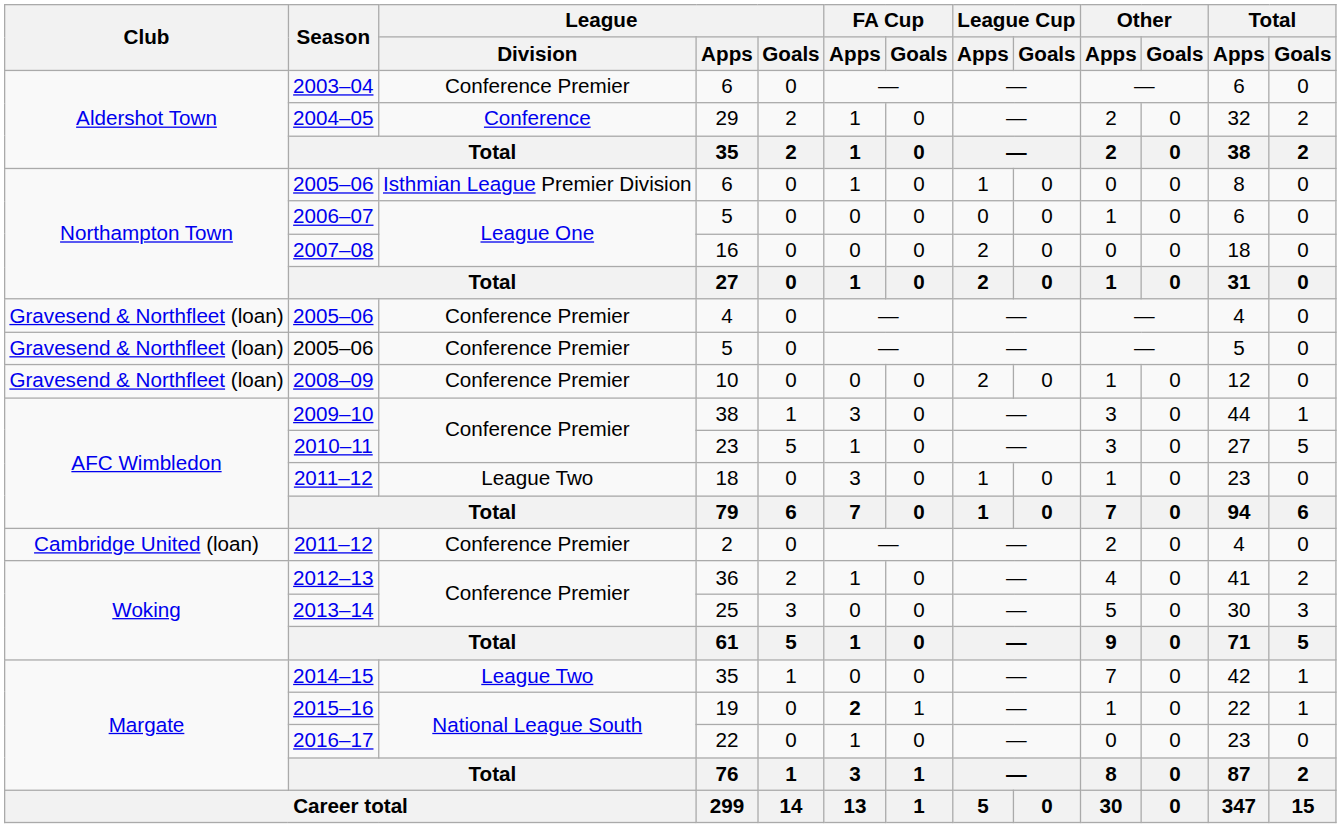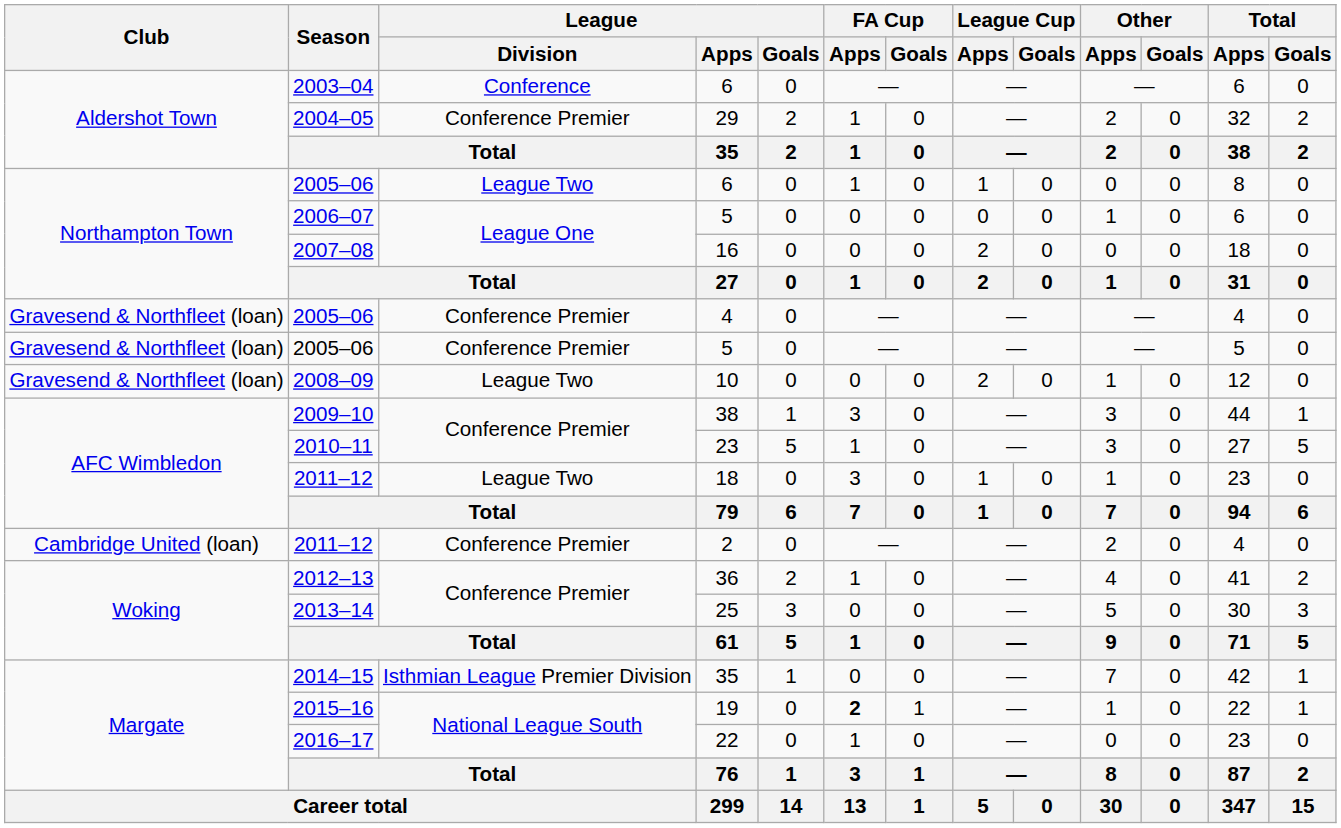 <table class="wikitable" style="text-align: center">
 <tr>
 <th rowspan="2">Club</th>
 <th rowspan="2">Season</th>
 <th colspan="3">League</th>
 <th colspan="2">FA Cup</th>
 <th colspan="2">League Cup</th>
 <th colspan="2">Other</th>
 <th colspan="2">Total</th>
 </tr>
 <tr>
 <th>Division</th>
 <th>Apps</th>
 <th>Goals</th>
 <th>Apps</th>
 <th>Goals</th>
 <th>Apps</th>
 <th>Goals</th>
 <th>Apps</th>
 <th>Goals</th>
 <th>Apps</th>
 <th>Goals</th>
 </tr>
 <tr>
 <td rowspan="3"><a href='#'>Aldershot Town</a></td>
 <td><a href='#'>2003–04</a></td>
-<td>Conference Premier</td>
+<td><a href='#'>Conference</a></td>
 <td>6</td>
 <td>0</td>
 <td colspan="2">—</td>
 <td colspan="2">—</td>
 <td colspan="2">—</td>
 <td>6</td>
 <td>0</td>
 </tr>
 <tr>
 <td><a href='#'>2004–05</a></td>
-<td><a href='#'>Conference</a></td>
+<td>Conference Premier</td>
 <td>29</td>
 <td>2</td>
 <td>1</td>
 <td>0</td>
 <td colspan="2">—</td>
 <td>2</td>
 <td>0</td>
 <td>32</td>
 <td>2</td>
 </tr>
 <tr>
 <th colspan="2">Total</th>
 <th>35</th>
 <th>2</th>
 <th>1</th>
 <th>0</th>
 <th colspan="2">—</th>
 <th>2</th>
 <th>0</th>
 <th>38</th>
 <th>2</th>
 </tr>
 <tr>
 <td rowspan="4"><a href='#'>Northampton Town</a></td>
 <td><a href='#'>2005–06</a></td>
-<td><a href='#'>Isthmian League</a> Premier Division</td>
+<td><a href='#'>League Two</a></td>
 <td>6</td>
 <td>0</td>
 <td>1</td>
 <td>0</td>
 <td>1</td>
 <td>0</td>
 <td>0</td>
 <td>0</td>
 <td>8</td>
 <td>0</td>
 </tr>
 <tr>
 <td><a href='#'>2006–07</a></td>
 <td rowspan="2"><a href='#'>League One</a></td>
 <td>5</td>
 <td>0</td>
 <td>0</td>
 <td>0</td>
 <td>0</td>
 <td>0</td>
 <td>1</td>
 <td>0</td>
 <td>6</td>
 <td>0</td>
 </tr>
 <tr>
 <td><a href='#'>2007–08</a></td>
 <td>16</td>
 <td>0</td>
 <td>0</td>
 <td>0</td>
 <td>2</td>
 <td>0</td>
 <td>0</td>
 <td>0</td>
 <td>18</td>
 <td>0</td>
 </tr>
 <tr>
 <th colspan="2">Total</th>
 <th>27</th>
 <th>0</th>
 <th>1</th>
 <th>0</th>
 <th>2</th>
 <th>0</th>
 <th>1</th>
 <th>0</th>
 <th>31</th>
 <th>0</th>
 </tr>
 <tr>
 <td><a href='#'>Gravesend & Northfleet</a> (loan)</td>
 <td><a href='#'>2005–06</a></td>
 <td>Conference Premier</td>
 <td>4</td>
 <td>0</td>
 <td colspan="2">—</td>
 <td colspan="2">—</td>
 <td colspan="2">—</td>
 <td>4</td>
 <td>0</td>
 </tr>
 <tr>
 <td><a href='#'>Gravesend & Northfleet</a> (loan)</td>
 <td>2005–06</td>
 <td>Conference Premier</td>
 <td>5</td>
 <td>0</td>
 <td colspan="2">—</td>
 <td colspan="2">—</td>
 <td colspan="2">—</td>
 <td>5</td>
 <td>0</td>
 </tr>
 <tr>
 <td><a href='#'>Gravesend & Northfleet</a> (loan)</td>
 <td><a href='#'>2008–09</a></td>
-<td>Conference Premier</td>
+<td>League Two</td>
 <td>10</td>
 <td>0</td>
 <td>0</td>
 <td>0</td>
 <td>2</td>
 <td>0</td>
 <td>1</td>
 <td>0</td>
 <td>12</td>
 <td>0</td>
 </tr>
 <tr>
 <td rowspan="4"><a href='#'>AFC Wimbledon</a></td>
 <td><a href='#'>2009–10</a></td>
 <td rowspan="2">Conference Premier</td>
 <td>38</td>
 <td>1</td>
 <td>3</td>
 <td>0</td>
 <td colspan="2">—</td>
 <td>3</td>
 <td>0</td>
 <td>44</td>
 <td>1</td>
 </tr>
 <tr>
 <td><a href='#'>2010–11</a></td>
 <td>23</td>
 <td>5</td>
 <td>1</td>
 <td>0</td>
 <td colspan="2">—</td>
 <td>3</td>
 <td>0</td>
 <td>27</td>
 <td>5</td>
 </tr>
 <tr>
 <td><a href='#'>2011–12</a></td>
 <td>League Two</td>
 <td>18</td>
 <td>0</td>
 <td>3</td>
 <td>0</td>
 <td>1</td>
 <td>0</td>
 <td>1</td>
 <td>0</td>
 <td>23</td>
 <td>0</td>
 </tr>
 <tr>
 <th colspan="2">Total</th>
 <th>79</th>
 <th>6</th>
 <th>7</th>
 <th>0</th>
 <th>1</th>
 <th>0</th>
 <th>7</th>
 <th>0</th>
 <th>94</th>
 <th>6</th>
 </tr>
 <tr>
 <td><a href='#'>Cambridge United</a> (loan)</td>
 <td><a href='#'>2011–12</a></td>
 <td>Conference Premier</td>
 <td>2</td>
 <td>0</td>
 <td colspan="2">—</td>
 <td colspan="2">—</td>
 <td>2</td>
 <td>0</td>
 <td>4</td>
 <td>0</td>
 </tr>
 <tr>
 <td rowspan="3"><a href='#'>Woking</a></td>
 <td><a href='#'>2012–13</a></td>
 <td rowspan="2">Conference Premier</td>
 <td>36</td>
 <td>2</td>
 <td>1</td>
 <td>0</td>
 <td colspan="2">—</td>
 <td>4</td>
 <td>0</td>
 <td>41</td>
 <td>2</td>
 </tr>
 <tr>
 <td><a href='#'>2013–14</a></td>
 <td>25</td>
 <td>3</td>
 <td>0</td>
 <td>0</td>
 <td colspan="2">—</td>
 <td>5</td>
 <td>0</td>
 <td>30</td>
 <td>3</td>
 </tr>
 <tr>
 <th colspan="2">Total</th>
 <th>61</th>
 <th>5</th>
 <th>1</th>
 <th>0</th>
 <th colspan="2">—</th>
 <th>9</th>
 <th>0</th>
 <th>71</th>
 <th>5</th>
 </tr>
 <tr>
 <td rowspan="4"><a href='#'>Margate</a></td>
 <td><a href='#'>2014–15</a></td>
-<td><a href='#'>League Two</a></td>
+<td><a href='#'>Isthmian League</a> Premier Division</td>
 <td>35</td>
 <td>1</td>
 <td>0</td>
 <td>0</td>
 <td colspan="2">—</td>
 <td>7</td>
 <td>0</td>
 <td>42</td>
 <td>1</td>
 </tr>
 <tr>
 <td><a href='#'>2015–16</a></td>
 <td rowspan="2"><a href='#'>National League South</a></td>
 <td>19</td>
 <td>0</td>
 <td><strong>2</strong></td>
 <td>1</td>
 <td colspan="2">—</td>
 <td>1</td>
 <td>0</td>
 <td>22</td>
 <td>1</td>
 </tr>
 <tr>
 <td><a href='#'>2016–17</a></td>
 <td>22</td>
 <td>0</td>
 <td>1</td>
 <td>0</td>
 <td colspan="2">—</td>
 <td>0</td>
 <td>0</td>
 <td>23</td>
 <td>0</td>
 </tr>
 <tr>
 <th colspan="2">Total</th>
 <th>76</th>
 <th>1</th>
 <th>3</th>
 <th>1</th>
 <th colspan="2">—</th>
 <th>8</th>
 <th>0</th>
 <th>87</th>
 <th>2</th>
 </tr>
 <tr>
 <th colspan="3">Career total</th>
 <th>299</th>
 <th>14</th>
 <th>13</th>
 <th>1</th>
 <th>5</th>
 <th>0</th>
 <th>30</th>
 <th>0</th>
 <th>347</th>
 <th>15</th>
 </tr>
 </table>
